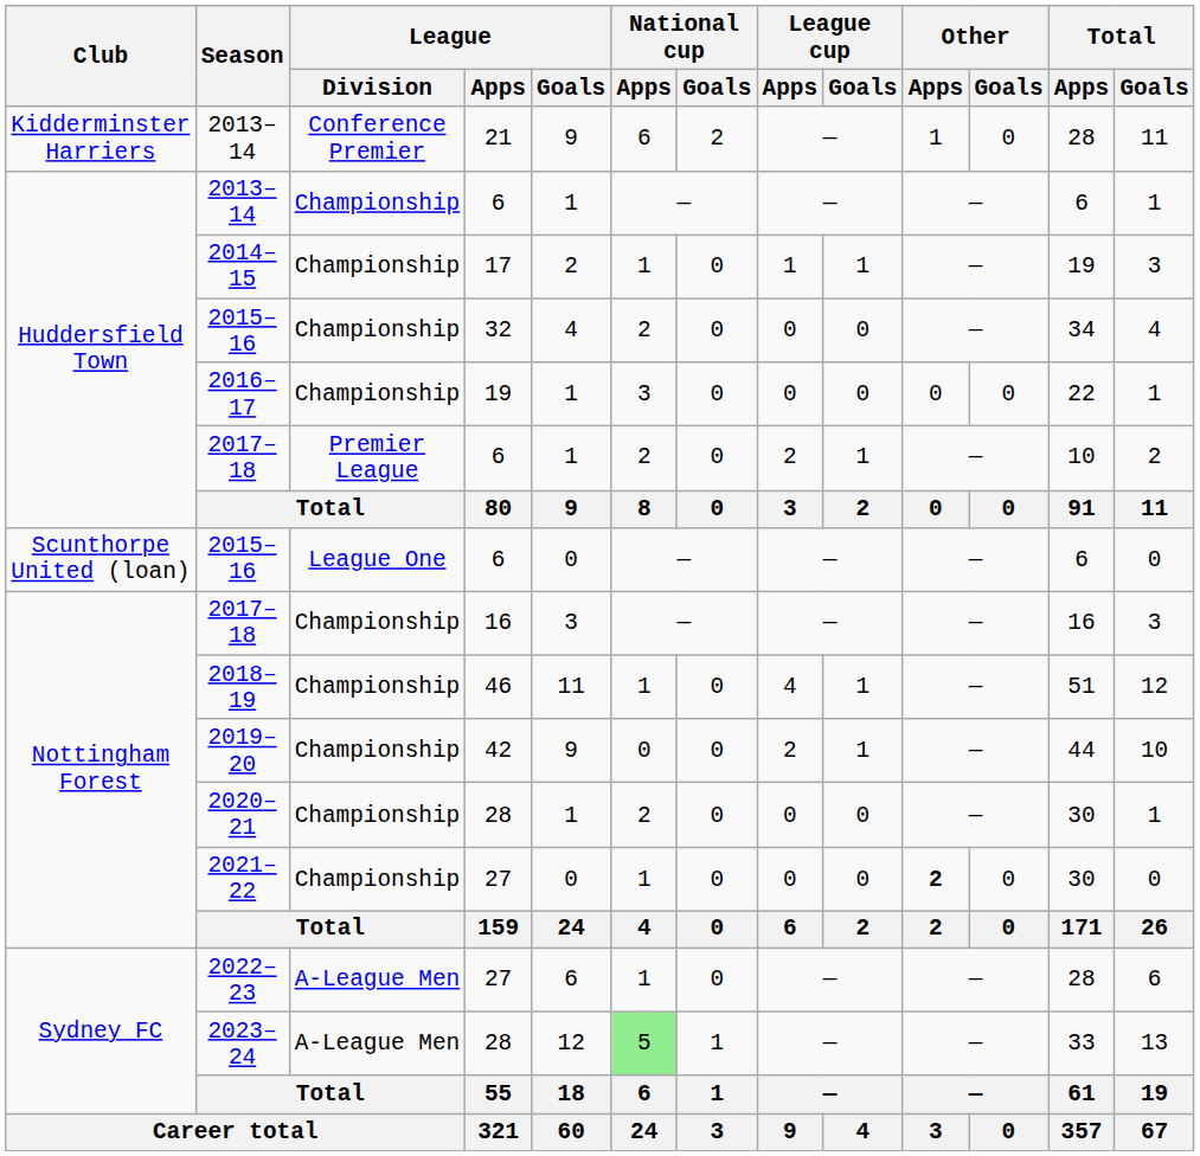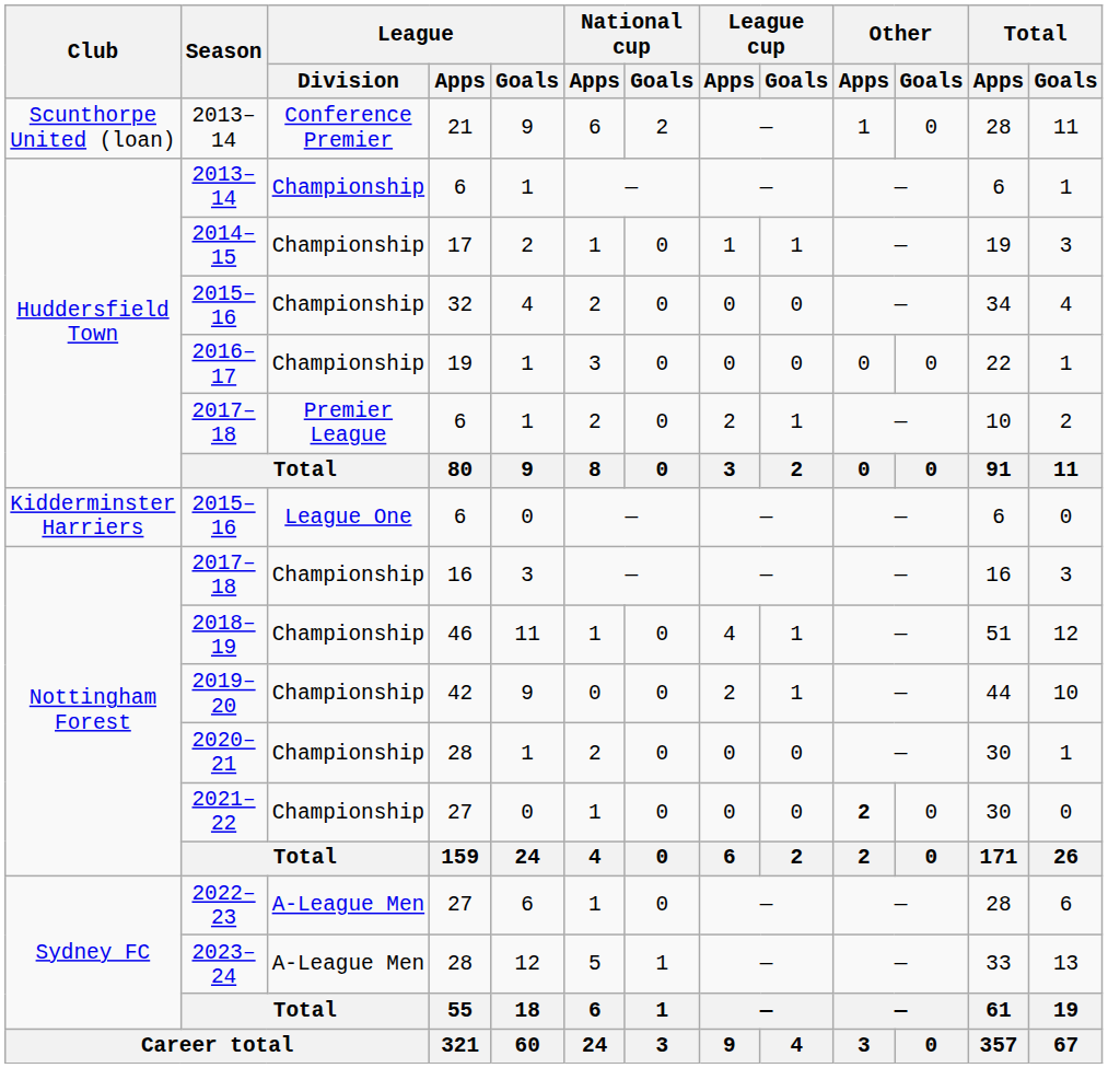 <table class="wikitable" style="text-align: center;">
 <tr>
 <th rowspan="2">Club</th>
 <th rowspan="2">Season</th>
 <th colspan="3">League</th>
 <th colspan="2">National cup</th>
 <th colspan="2">League cup</th>
 <th colspan="2">Other</th>
 <th colspan="2">Total</th>
 </tr>
 <tr>
 <th>Division</th>
 <th>Apps</th>
 <th>Goals</th>
 <th>Apps</th>
 <th>Goals</th>
 <th>Apps</th>
 <th>Goals</th>
 <th>Apps</th>
 <th>Goals</th>
 <th>Apps</th>
 <th>Goals</th>
 </tr>
 <tr>
-<td><a href='#'>Kidderminster Harriers</a></td>
+<td><a href='#'>Scunthorpe United</a> (loan)</td>
 <td>2013–14</td>
 <td><a href='#'>Conference Premier</a></td>
 <td>21</td>
 <td>9</td>
 <td>6</td>
 <td>2</td>
 <td colspan="2">—</td>
 <td>1</td>
 <td>0</td>
 <td>28</td>
 <td>11</td>
 </tr>
 <tr>
 <td rowspan="6"><a href='#'>Huddersfield Town</a></td>
 <td><a href='#'>2013–14</a></td>
 <td><a href='#'>Championship</a></td>
 <td>6</td>
 <td>1</td>
 <td colspan="2">—</td>
 <td colspan="2">—</td>
 <td colspan="2">—</td>
 <td>6</td>
 <td>1</td>
 </tr>
 <tr>
 <td><a href='#'>2014–15</a></td>
 <td>Championship</td>
 <td>17</td>
 <td>2</td>
 <td>1</td>
 <td>0</td>
 <td>1</td>
 <td>1</td>
 <td colspan="2">—</td>
 <td>19</td>
 <td>3</td>
 </tr>
 <tr>
 <td><a href='#'>2015–16</a></td>
 <td>Championship</td>
 <td>32</td>
 <td>4</td>
 <td>2</td>
 <td>0</td>
 <td>0</td>
 <td>0</td>
 <td colspan="2">—</td>
 <td>34</td>
 <td>4</td>
 </tr>
 <tr>
 <td><a href='#'>2016–17</a></td>
 <td>Championship</td>
 <td>19</td>
 <td>1</td>
 <td>3</td>
 <td>0</td>
 <td>0</td>
 <td>0</td>
 <td>0</td>
 <td>0</td>
 <td>22</td>
 <td>1</td>
 </tr>
 <tr>
 <td><a href='#'>2017–18</a></td>
 <td><a href='#'>Premier League</a></td>
 <td>6</td>
 <td>1</td>
 <td>2</td>
 <td>0</td>
 <td>2</td>
 <td>1</td>
 <td colspan="2">—</td>
 <td>10</td>
 <td>2</td>
 </tr>
 <tr>
 <th colspan="2">Total</th>
 <th>80</th>
 <th>9</th>
 <th>8</th>
 <th>0</th>
 <th>3</th>
 <th>2</th>
 <th>0</th>
 <th>0</th>
 <th>91</th>
 <th>11</th>
 </tr>
 <tr>
-<td><a href='#'>Scunthorpe United</a> (loan)</td>
+<td><a href='#'>Kidderminster Harriers</a></td>
 <td><a href='#'>2015–16</a></td>
 <td><a href='#'>League One</a></td>
 <td>6</td>
 <td>0</td>
 <td colspan="2">—</td>
 <td colspan="2">—</td>
 <td colspan="2">—</td>
 <td>6</td>
 <td>0</td>
 </tr>
 <tr>
 <td rowspan="6"><a href='#'>Nottingham Forest</a></td>
 <td><a href='#'>2017–18</a></td>
 <td>Championship</td>
 <td>16</td>
 <td>3</td>
 <td colspan="2">—</td>
 <td colspan="2">—</td>
 <td colspan="2">—</td>
 <td>16</td>
 <td>3</td>
 </tr>
 <tr>
 <td><a href='#'>2018–19</a></td>
 <td>Championship</td>
 <td>46</td>
 <td>11</td>
 <td>1</td>
 <td>0</td>
 <td>4</td>
 <td>1</td>
 <td colspan="2">—</td>
 <td>51</td>
 <td>12</td>
 </tr>
 <tr>
 <td><a href='#'>2019–20</a></td>
 <td>Championship</td>
 <td>42</td>
 <td>9</td>
 <td>0</td>
 <td>0</td>
 <td>2</td>
 <td>1</td>
 <td colspan="2">—</td>
 <td>44</td>
 <td>10</td>
 </tr>
 <tr>
 <td><a href='#'>2020–21</a></td>
 <td>Championship</td>
 <td>28</td>
 <td>1</td>
 <td>2</td>
 <td>0</td>
 <td>0</td>
 <td>0</td>
 <td colspan="2">—</td>
 <td>30</td>
 <td>1</td>
 </tr>
 <tr>
 <td><a href='#'>2021–22</a></td>
 <td>Championship</td>
 <td>27</td>
 <td>0</td>
 <td>1</td>
 <td>0</td>
 <td>0</td>
 <td>0</td>
 <td><strong>2</strong></td>
 <td>0</td>
 <td>30</td>
 <td>0</td>
 </tr>
 <tr>
 <th colspan="2">Total</th>
 <th>159</th>
 <th>24</th>
 <th>4</th>
 <th>0</th>
 <th>6</th>
 <th>2</th>
 <th>2</th>
 <th>0</th>
 <th>171</th>
 <th>26</th>
 </tr>
 <tr>
 <td rowspan="3"><a href='#'>Sydney FC</a></td>
 <td><a href='#'>2022–23</a></td>
 <td><a href='#'>A-League Men</a></td>
 <td>27</td>
 <td>6</td>
 <td>1</td>
 <td>0</td>
 <td colspan="2">—</td>
 <td colspan="2">—</td>
 <td>28</td>
 <td>6</td>
 </tr>
 <tr>
 <td><a href='#'>2023–24</a></td>
 <td>A-League Men</td>
 <td>28</td>
 <td>12</td>
-<td style="background: lightgreen;">5</td>
+<td>5</td>
 <td>1</td>
 <td colspan="2">—</td>
 <td colspan="2">—</td>
 <td>33</td>
 <td>13</td>
 </tr>
 <tr>
 <th colspan="2">Total</th>
 <th>55</th>
 <th>18</th>
 <th>6</th>
 <th>1</th>
 <th colspan="2">—</th>
 <th colspan="2">—</th>
 <th>61</th>
 <th>19</th>
 </tr>
 <tr>
 <th colspan="3">Career total</th>
 <th>321</th>
 <th>60</th>
 <th>24</th>
 <th>3</th>
 <th>9</th>
 <th>4</th>
 <th>3</th>
 <th>0</th>
 <th>357</th>
 <th>67</th>
 </tr>
 </table>
